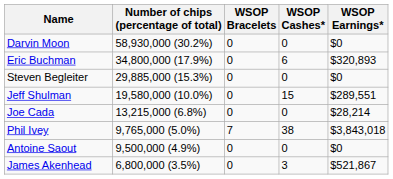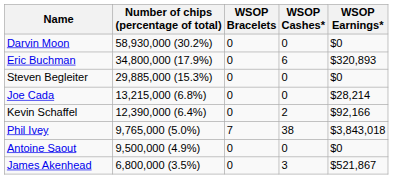 <table class="wikitable sortable">
 <tr>
 <th width="150">Name</th>
 <th>Number of chips<br>(percentage of total)</th>
 <th>WSOP<br>Bracelets</th>
 <th>WSOP<br>Cashes*</th>
 <th>WSOP<br>Earnings*</th>
 </tr>
 <tr>
 <td> <a href='#'>Darvin Moon</a></td>
 <td>58,930,000 (30.2%)</td>
 <td>0</td>
 <td>0</td>
 <td>$0</td>
 </tr>
 <tr>
 <td> <a href='#'>Eric Buchman</a></td>
 <td>34,800,000 (17.9%)</td>
 <td>0</td>
 <td>6</td>
 <td>$320,893</td>
 </tr>
 <tr>
 <td> Steven Begleiter</td>
 <td>29,885,000 (15.3%)</td>
 <td>0</td>
 <td>0</td>
 <td>$0</td>
 </tr>
 <tr>
-<td> <a href='#'>Jeff Shulman</a></td>
-<td>19,580,000 (10.0%)</td>
-<td>0</td>
-<td>15</td>
-<td>$289,551</td>
-</tr>
-<tr>
 <td> <a href='#'>Joe Cada</a></td>
 <td>13,215,000 (6.8%)</td>
 <td>0</td>
 <td>0</td>
 <td>$28,214</td>
+</tr>
+<tr>
+<td> Kevin Schaffel</td>
+<td>12,390,000 (6.4%)</td>
+<td>0</td>
+<td>2</td>
+<td>$92,166</td>
 </tr>
 <tr>
 <td> <a href='#'>Phil Ivey</a></td>
 <td>9,765,000 (5.0%)</td>
 <td>7</td>
 <td>38</td>
 <td>$3,843,018</td>
 </tr>
 <tr>
 <td> <a href='#'>Antoine Saout</a></td>
 <td>9,500,000 (4.9%)</td>
 <td>0</td>
 <td>0</td>
 <td>$0</td>
 </tr>
 <tr>
 <td> <a href='#'>James Akenhead</a></td>
 <td>6,800,000 (3.5%)</td>
 <td>0</td>
 <td>3</td>
 <td>$521,867</td>
 </tr>
 </table>
